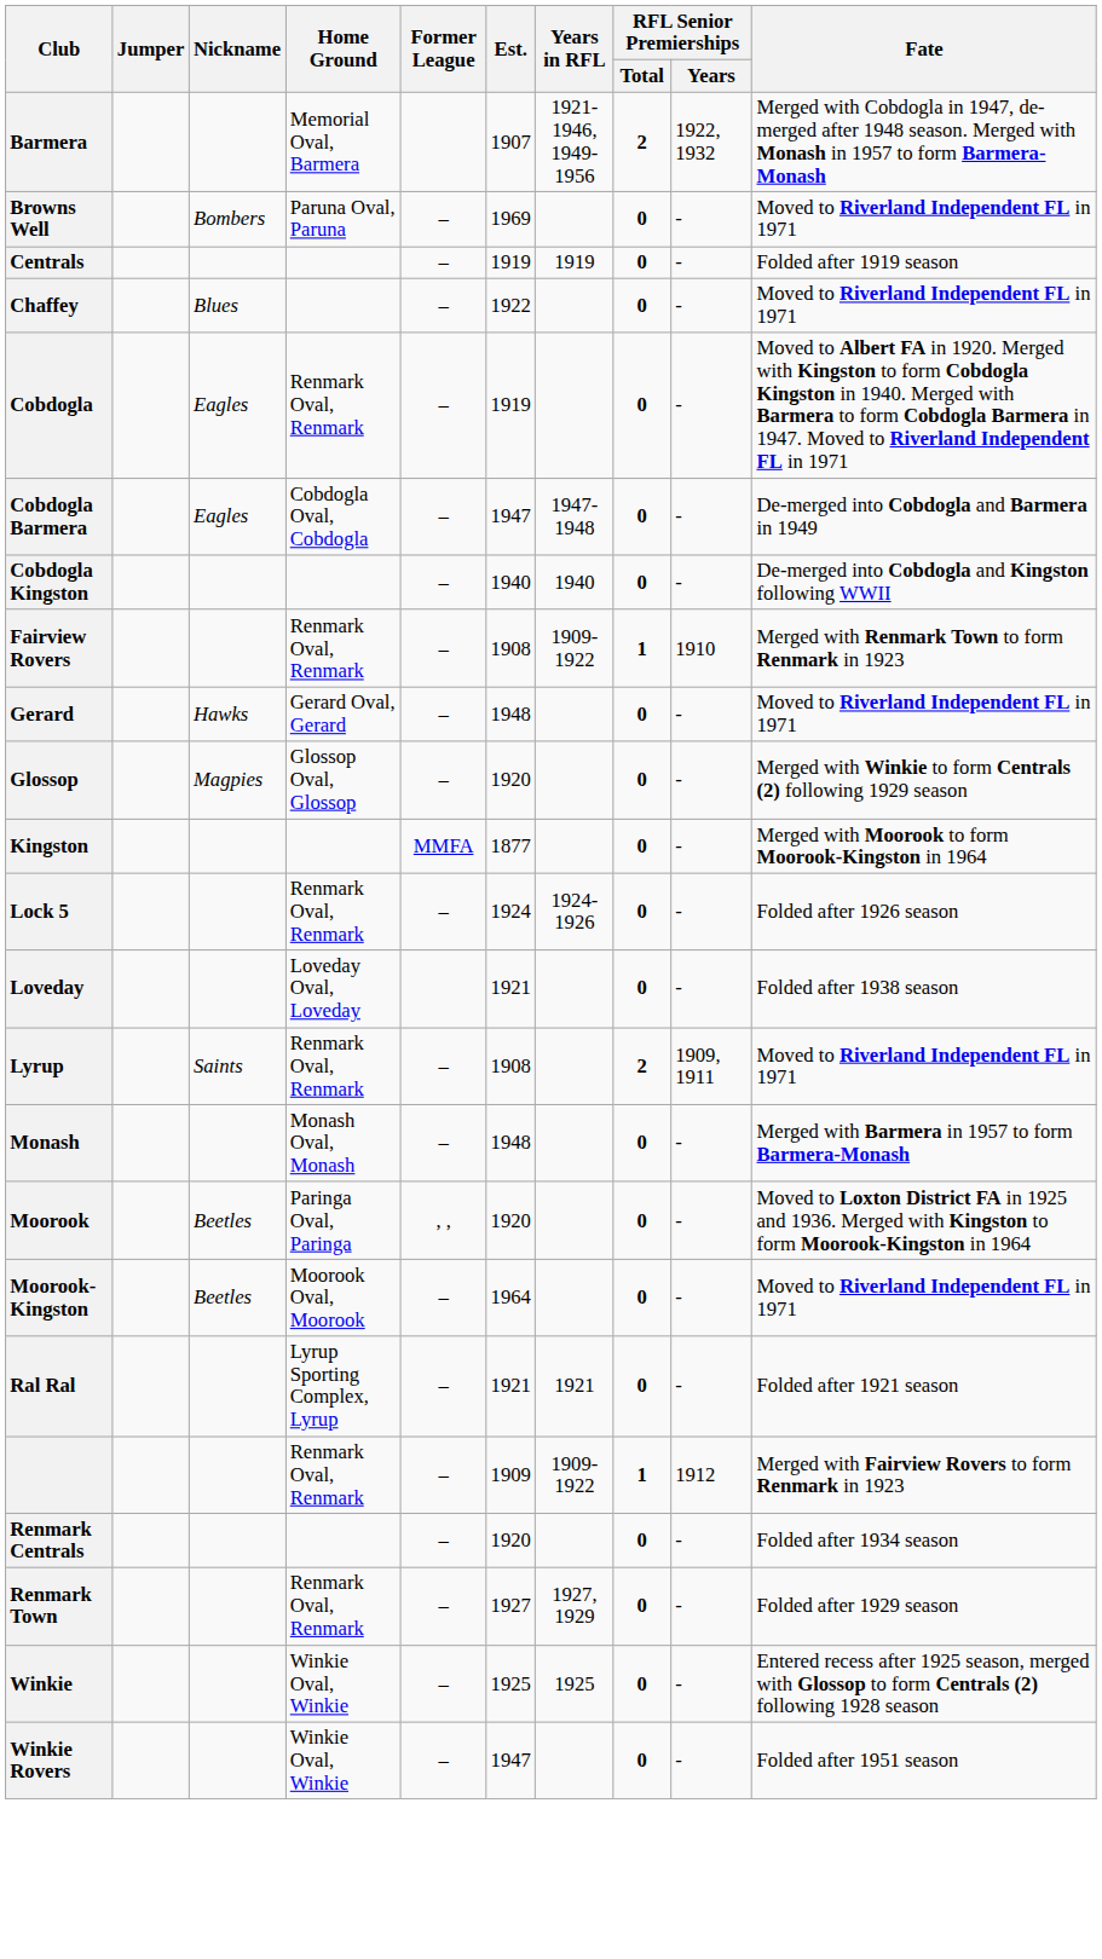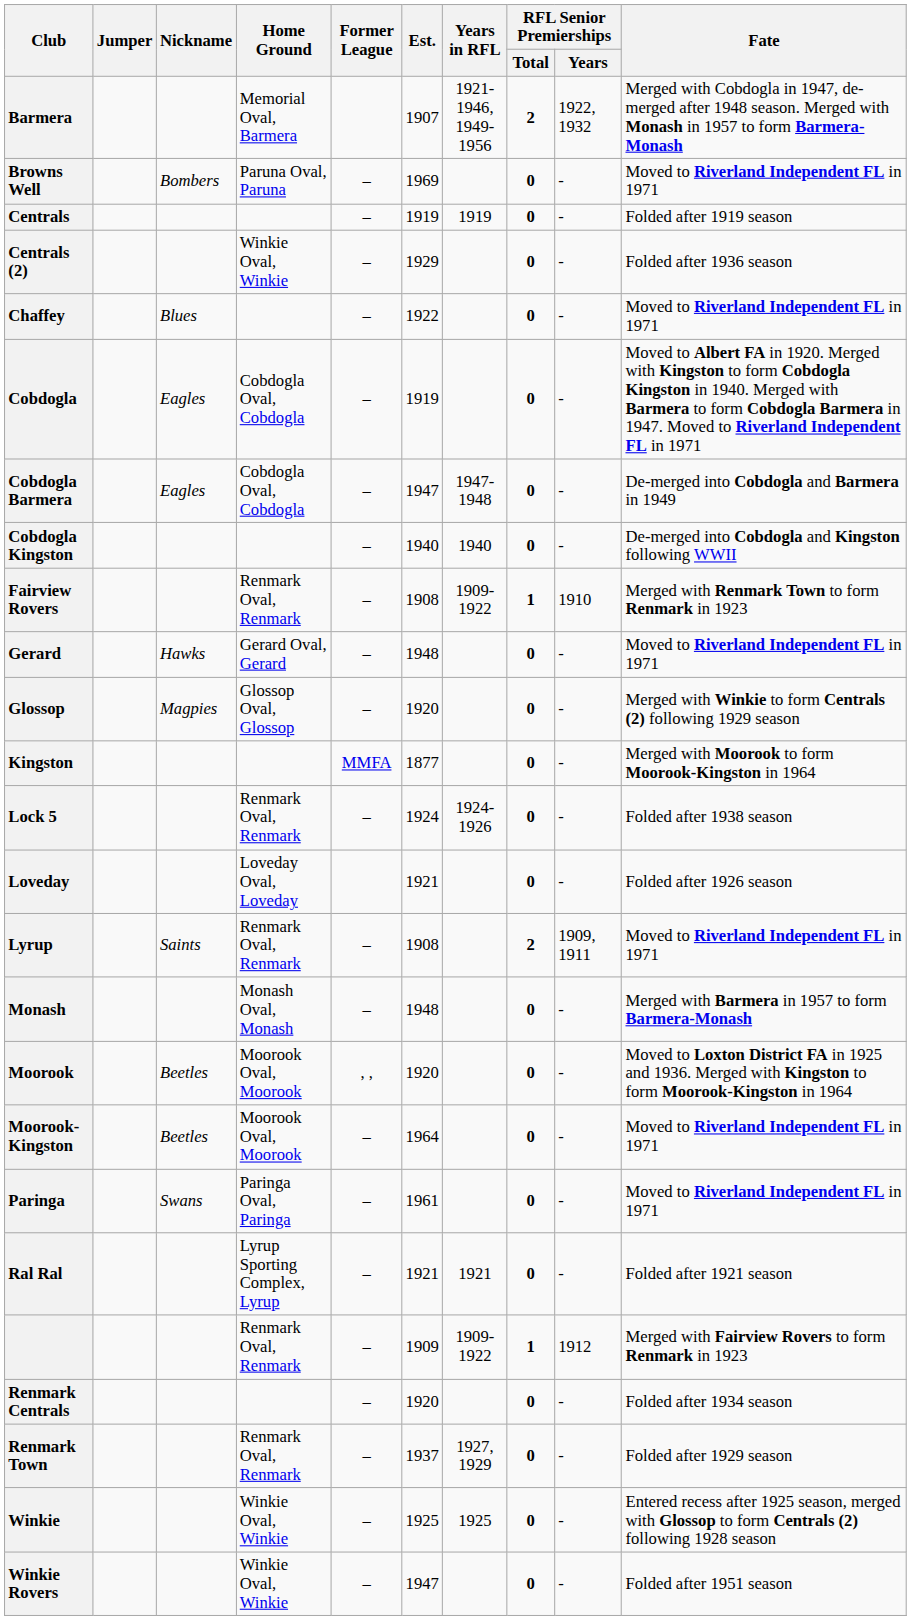 <table class="wikitable sortable">
 <tr>
 <th rowspan="2">Club</th>
 <th rowspan="2">Jumper</th>
 <th rowspan="2">Nickname</th>
 <th rowspan="2">Home Ground</th>
 <th rowspan="2">Former League</th>
 <th rowspan="2">Est.</th>
 <th rowspan="2">Years in RFL</th>
 <th colspan="2">RFL Senior Premierships</th>
 <th rowspan="2">Fate</th>
 </tr>
 <tr>
 <th>Total</th>
 <th>Years</th>
 </tr>
 <tr>
 <th style="text-align:left">Barmera</th>
 <td align="center"></td>
 <td></td>
 <td>Memorial Oval, <a href='#'>Barmera</a></td>
 <td align="center"></td>
 <td align="center">1907</td>
 <td align="center">1921-1946, 1949-1956</td>
 <td align="center"><strong>2</strong></td>
 <td>1922, 1932</td>
 <td>Merged with Cobdogla in 1947, de-merged after 1948 season. Merged with <strong>Monash</strong> in 1957 to form <strong><a href='#'>Barmera-Monash</a></strong></td>
 </tr>
 <tr>
 <th style="text-align:left">Browns Well</th>
 <td></td>
 <td><em>Bombers</em></td>
 <td>Paruna Oval, <a href='#'>Paruna</a></td>
 <td align="center">–</td>
 <td align="center">1969</td>
 <td align="center"></td>
 <td align="center"><strong>0</strong></td>
 <td>-</td>
 <td>Moved to <strong><a href='#'>Riverland Independent FL</a></strong> in 1971</td>
 </tr>
 <tr>
 <th style="text-align:left">Centrals</th>
 <td></td>
 <td></td>
 <td></td>
 <td align="center">–</td>
 <td align="center">1919</td>
 <td align="center">1919</td>
 <td align="center"><strong>0</strong></td>
 <td>-</td>
 <td>Folded after 1919 season</td>
 </tr>
 <tr>
+<th style="text-align:left">Centrals (2)</th>
+<td></td>
+<td></td>
+<td>Winkie Oval, <a href='#'>Winkie</a></td>
+<td align="center">–</td>
+<td align="center">1929</td>
+<td align="center"></td>
+<td align="center"><strong>0</strong></td>
+<td>-</td>
+<td>Folded after 1936 season</td>
+</tr>
+<tr>
 <th style="text-align:left">Chaffey</th>
 <td></td>
 <td><em>Blues</em></td>
 <td></td>
 <td align="center">–</td>
 <td align="center">1922</td>
 <td align="center"></td>
 <td align="center"><strong>0</strong></td>
 <td>-</td>
 <td>Moved to <strong><a href='#'>Riverland Independent FL</a></strong> in 1971</td>
 </tr>
 <tr>
 <th style="text-align:left">Cobdogla</th>
 <td></td>
 <td><em>Eagles</em></td>
-<td>Renmark Oval, <a href='#'>Renmark</a></td>
+<td>Cobdogla Oval, <a href='#'>Cobdogla</a></td>
 <td align="center">–</td>
 <td align="center">1919</td>
 <td align="center"></td>
 <td align="center"><strong>0</strong></td>
 <td>-</td>
 <td>Moved to <strong>Albert FA</strong> in 1920. Merged with <strong>Kingston</strong> to form <strong>Cobdogla Kingston</strong> in 1940. Merged with <strong>Barmera</strong> to form <strong>Cobdogla Barmera</strong> in 1947. Moved to <strong><a href='#'>Riverland Independent FL</a></strong> in 1971</td>
 </tr>
 <tr>
 <th style="text-align:left">Cobdogla Barmera</th>
 <td></td>
 <td><em>Eagles</em></td>
 <td>Cobdogla Oval, <a href='#'>Cobdogla</a></td>
 <td align="center">–</td>
 <td align="center">1947</td>
 <td align="center">1947-1948</td>
 <td align="center"><strong>0</strong></td>
 <td>-</td>
 <td>De-merged into <strong>Cobdogla</strong> and <strong>Barmera</strong> in 1949</td>
 </tr>
 <tr>
 <th style="text-align:left">Cobdogla Kingston</th>
 <td></td>
 <td></td>
 <td></td>
 <td align="center">–</td>
 <td align="center">1940</td>
 <td align="center">1940</td>
 <td align="center"><strong>0</strong></td>
 <td>-</td>
 <td>De-merged into <strong>Cobdogla</strong> and <strong>Kingston</strong> following <a href='#'>WWII</a></td>
 </tr>
 <tr>
 <th style="text-align:left">Fairview Rovers</th>
 <td align="center"></td>
 <td></td>
 <td>Renmark Oval, <a href='#'>Renmark</a></td>
 <td align="center">–</td>
 <td align="center">1908</td>
 <td align="center">1909-1922</td>
 <td align="center"><strong>1</strong></td>
 <td>1910</td>
 <td>Merged with <strong>Renmark Town</strong> to form <strong>Renmark</strong> in 1923</td>
 </tr>
 <tr>
 <th style="text-align:left">Gerard</th>
 <td align="center"></td>
 <td><em>Hawks</em></td>
 <td>Gerard Oval, <a href='#'>Gerard</a></td>
 <td align="center">–</td>
 <td align="center">1948</td>
 <td align="center"></td>
 <td align="center"><strong>0</strong></td>
 <td>-</td>
 <td>Moved to <strong><a href='#'>Riverland Independent FL</a></strong> in 1971</td>
 </tr>
 <tr>
 <th style="text-align:left">Glossop</th>
 <td align="center"></td>
 <td><em>Magpies</em></td>
 <td>Glossop Oval, <a href='#'>Glossop</a></td>
 <td align="center">–</td>
 <td align="center">1920</td>
 <td align="center"></td>
 <td align="center"><strong>0</strong></td>
 <td>-</td>
 <td>Merged with <strong>Winkie</strong> to form <strong>Centrals (2)</strong> following 1929 season</td>
 </tr>
 <tr>
 <th style="text-align:left">Kingston</th>
 <td align="center"></td>
 <td></td>
 <td></td>
 <td align="center"><a href='#'>MMFA</a></td>
 <td align="center">1877</td>
 <td align="center"></td>
 <td align="center"><strong>0</strong></td>
 <td>-</td>
 <td>Merged with <strong>Moorook</strong> to form <strong>Moorook-Kingston</strong> in 1964</td>
 </tr>
 <tr>
 <th style="text-align:left">Lock 5</th>
 <td></td>
 <td></td>
 <td>Renmark Oval, <a href='#'>Renmark</a></td>
 <td align="center">–</td>
 <td align="center">1924</td>
 <td align="center">1924-1926</td>
 <td align="center"><strong>0</strong></td>
 <td>-</td>
-<td>Folded after 1926 season</td>
+<td>Folded after 1938 season</td>
 </tr>
 <tr>
 <th style="text-align:left">Loveday</th>
 <td></td>
 <td></td>
 <td>Loveday Oval, <a href='#'>Loveday</a></td>
 <td align="center"></td>
 <td align="center">1921</td>
 <td align="center"></td>
 <td align="center"><strong>0</strong></td>
 <td>-</td>
-<td>Folded after 1938 season</td>
+<td>Folded after 1926 season</td>
 </tr>
 <tr>
 <th style="text-align:left">Lyrup</th>
 <td align="center"></td>
 <td><em>Saints</em></td>
 <td>Renmark Oval, <a href='#'>Renmark</a></td>
 <td align="center">–</td>
 <td align="center">1908</td>
 <td align="center"></td>
 <td align="center"><strong>2</strong></td>
 <td>1909, 1911</td>
 <td>Moved to <strong><a href='#'>Riverland Independent FL</a></strong> in 1971</td>
 </tr>
 <tr>
 <th style="text-align:left">Monash</th>
 <td align="center"></td>
 <td></td>
 <td>Monash Oval, <a href='#'>Monash</a></td>
 <td align="center">–</td>
 <td align="center">1948</td>
 <td align="center"></td>
 <td align="center"><strong>0</strong></td>
 <td>-</td>
 <td>Merged with <strong>Barmera</strong> in 1957 to form <strong><a href='#'>Barmera-Monash</a></strong></td>
 </tr>
 <tr>
 <th style="text-align:left">Moorook</th>
 <td align="center"></td>
 <td><em>Beetles</em></td>
-<td>Paringa Oval, <a href='#'>Paringa</a></td>
+<td>Moorook Oval, <a href='#'>Moorook</a></td>
 <td align="center">, , </td>
 <td align="center">1920</td>
 <td align="center"></td>
 <td align="center"><strong>0</strong></td>
 <td>-</td>
 <td>Moved to <strong>Loxton District FA</strong> in 1925 and 1936. Merged with <strong>Kingston</strong> to form <strong>Moorook-Kingston</strong> in 1964</td>
 </tr>
 <tr>
 <th style="text-align:left">Moorook-Kingston</th>
 <td align="center"></td>
 <td><em>Beetles</em></td>
 <td>Moorook Oval, <a href='#'>Moorook</a></td>
 <td align="center">–</td>
 <td align="center">1964</td>
+<td align="center"></td>
+<td align="center"><strong>0</strong></td>
+<td>-</td>
+<td>Moved to <strong><a href='#'>Riverland Independent FL</a></strong> in 1971</td>
+</tr>
+<tr>
+<th style="text-align:left">Paringa</th>
+<td></td>
+<td><em>Swans</em></td>
+<td>Paringa Oval, <a href='#'>Paringa</a></td>
+<td align="center">–</td>
+<td align="center">1961</td>
 <td align="center"></td>
 <td align="center"><strong>0</strong></td>
 <td>-</td>
 <td>Moved to <strong><a href='#'>Riverland Independent FL</a></strong> in 1971</td>
 </tr>
 <tr>
 <th style="text-align:left">Ral Ral</th>
 <td align="center"></td>
 <td></td>
 <td>Lyrup Sporting Complex, <a href='#'>Lyrup</a></td>
 <td align="center">–</td>
 <td align="center">1921</td>
 <td align="center">1921</td>
 <td align="center"><strong>0</strong></td>
 <td>-</td>
 <td>Folded after 1921 season</td>
 </tr>
 <tr>
 <th style="text-align:left"></th>
 <td></td>
 <td></td>
 <td>Renmark Oval, <a href='#'>Renmark</a></td>
 <td align="center">–</td>
 <td align="center">1909</td>
 <td align="center">1909-1922</td>
 <td align="center"><strong>1</strong></td>
 <td>1912</td>
 <td>Merged with <strong>Fairview Rovers</strong> to form <strong>Renmark</strong> in 1923</td>
 </tr>
 <tr>
 <th style="text-align:left">Renmark Centrals</th>
 <td></td>
 <td></td>
 <td></td>
 <td align="center">–</td>
 <td align="center">1920</td>
 <td align="center"></td>
 <td align="center"><strong>0</strong></td>
 <td>-</td>
 <td>Folded after 1934 season</td>
 </tr>
 <tr>
 <th style="text-align:left">Renmark Town</th>
 <td align="center"></td>
 <td></td>
 <td>Renmark Oval, <a href='#'>Renmark</a></td>
 <td align="center">–</td>
-<td align="center">1927</td>
+<td align="center">1937</td>
 <td align="center">1927, 1929</td>
 <td align="center"><strong>0</strong></td>
 <td>-</td>
 <td>Folded after 1929 season</td>
 </tr>
 <tr>
 <th style="text-align:left">Winkie</th>
 <td></td>
 <td></td>
 <td>Winkie Oval, <a href='#'>Winkie</a></td>
 <td align="center">–</td>
 <td align="center">1925</td>
 <td align="center">1925</td>
 <td align="center"><strong>0</strong></td>
 <td>-</td>
 <td>Entered recess after 1925 season, merged with <strong>Glossop</strong> to form <strong>Centrals (2)</strong> following 1928 season</td>
 </tr>
 <tr>
 <th style="text-align:left">Winkie Rovers</th>
 <td></td>
 <td></td>
 <td>Winkie Oval, <a href='#'>Winkie</a></td>
 <td align="center">–</td>
 <td align="center">1947</td>
 <td align="center"></td>
 <td align="center"><strong>0</strong></td>
 <td>-</td>
 <td>Folded after 1951 season</td>
 </tr>
 </table>
